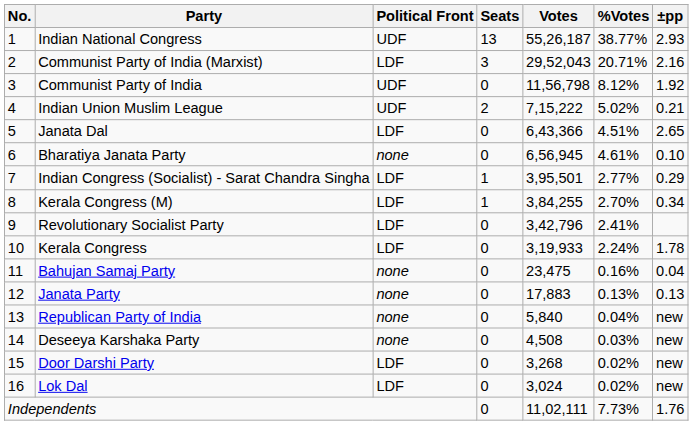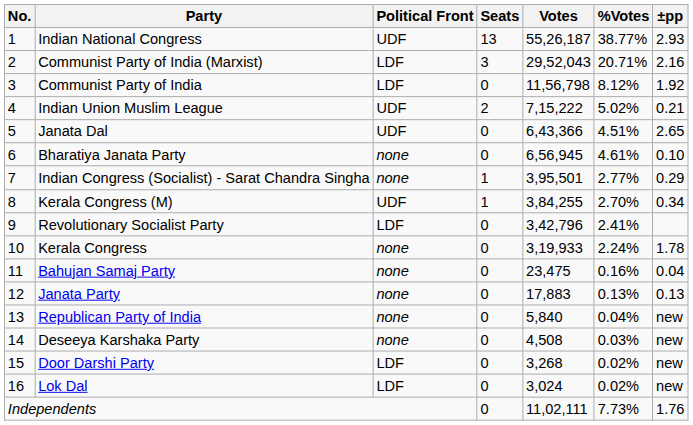 <table class="wikitable sortable" style="font-size:95%;">
 <tr>
 <th>No.</th>
 <th>Party</th>
 <th>Political Front</th>
 <th>Seats</th>
 <th>Votes</th>
 <th>%Votes</th>
 <th>±pp</th>
 </tr>
 <tr>
 <td>1</td>
 <td>Indian National Congress</td>
 <td>UDF</td>
 <td>13</td>
 <td>55,26,187</td>
 <td>38.77%</td>
 <td>2.93</td>
 </tr>
 <tr>
 <td>2</td>
 <td>Communist Party of India (Marxist)</td>
 <td>LDF</td>
 <td>3</td>
 <td>29,52,043</td>
 <td>20.71%</td>
 <td>2.16</td>
 </tr>
 <tr>
 <td>3</td>
 <td>Communist Party of India</td>
-<td>UDF</td>
+<td>LDF</td>
 <td>0</td>
 <td>11,56,798</td>
 <td>8.12%</td>
 <td>1.92</td>
 </tr>
 <tr>
 <td>4</td>
 <td>Indian Union Muslim League</td>
 <td>UDF</td>
 <td>2</td>
 <td>7,15,222</td>
 <td>5.02%</td>
 <td>0.21</td>
 </tr>
 <tr>
 <td>5</td>
 <td>Janata Dal</td>
-<td>LDF</td>
+<td>UDF</td>
 <td>0</td>
 <td>6,43,366</td>
 <td>4.51%</td>
 <td>2.65</td>
 </tr>
 <tr>
 <td>6</td>
 <td>Bharatiya Janata Party</td>
 <td><em>none</em></td>
 <td>0</td>
 <td>6,56,945</td>
 <td>4.61%</td>
 <td>0.10</td>
 </tr>
 <tr>
 <td>7</td>
 <td>Indian Congress (Socialist) - Sarat Chandra Singha</td>
-<td>LDF</td>
+<td><em>none</em></td>
 <td>1</td>
 <td>3,95,501</td>
 <td>2.77%</td>
 <td>0.29</td>
 </tr>
 <tr>
 <td>8</td>
 <td>Kerala Congress (M)</td>
-<td>LDF</td>
+<td>UDF</td>
 <td>1</td>
 <td>3,84,255</td>
 <td>2.70%</td>
 <td>0.34</td>
 </tr>
 <tr>
 <td>9</td>
 <td>Revolutionary Socialist Party</td>
 <td>LDF</td>
 <td>0</td>
 <td>3,42,796</td>
 <td>2.41%</td>
 <td></td>
 </tr>
 <tr>
 <td>10</td>
 <td>Kerala Congress</td>
-<td>LDF</td>
+<td><em>none</em></td>
 <td>0</td>
 <td>3,19,933</td>
 <td>2.24%</td>
 <td>1.78</td>
 </tr>
 <tr>
 <td>11</td>
 <td><a href='#'>Bahujan Samaj Party</a></td>
 <td><em>none</em></td>
 <td>0</td>
 <td>23,475</td>
 <td>0.16%</td>
 <td>0.04</td>
 </tr>
 <tr>
 <td>12</td>
 <td><a href='#'>Janata Party</a></td>
 <td><em>none</em></td>
 <td>0</td>
 <td>17,883</td>
 <td>0.13%</td>
 <td>0.13</td>
 </tr>
 <tr>
 <td>13</td>
 <td><a href='#'>Republican Party of India</a></td>
 <td><em>none</em></td>
 <td>0</td>
 <td>5,840</td>
 <td>0.04%</td>
 <td>new</td>
 </tr>
 <tr>
 <td>14</td>
 <td>Deseeya Karshaka Party</td>
 <td><em>none</em></td>
 <td>0</td>
 <td>4,508</td>
 <td>0.03%</td>
 <td>new</td>
 </tr>
 <tr>
 <td>15</td>
 <td><a href='#'>Door Darshi Party</a></td>
 <td>LDF</td>
 <td>0</td>
 <td>3,268</td>
 <td>0.02%</td>
 <td>new</td>
 </tr>
 <tr>
 <td>16</td>
 <td><a href='#'>Lok Dal</a></td>
 <td>LDF</td>
 <td>0</td>
 <td>3,024</td>
 <td>0.02%</td>
 <td>new</td>
 </tr>
 <tr>
 <td colspan="3"><em>Independents</em></td>
 <td>0</td>
 <td>11,02,111</td>
 <td>7.73%</td>
 <td>1.76</td>
 </tr>
 </table>
